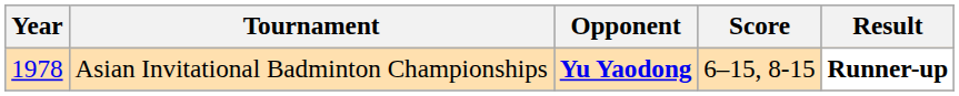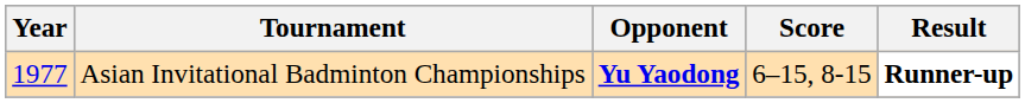 <table class="sortable wikitable" style="font-size: 90%;">
 <tr>
 <th>Year</th>
 <th>Tournament</th>
 <th>Opponent</th>
 <th>Score</th>
 <th>Result</th>
 </tr>
 <tr style="background:#FFE0AF">
-<td align="center"><a href='#'>1978</a></td>
+<td align="center"><a href='#'>1977</a></td>
 <td align="left">Asian Invitational Badminton Championships</td>
 <td align="left"><strong> <a href='#'>Yu Yaodong</a></strong></td>
 <td align="left">6–15, 8-15</td>
 <td style="text-align:left; background:white"> <strong>Runner-up</strong></td>
 </tr>
 </table>
